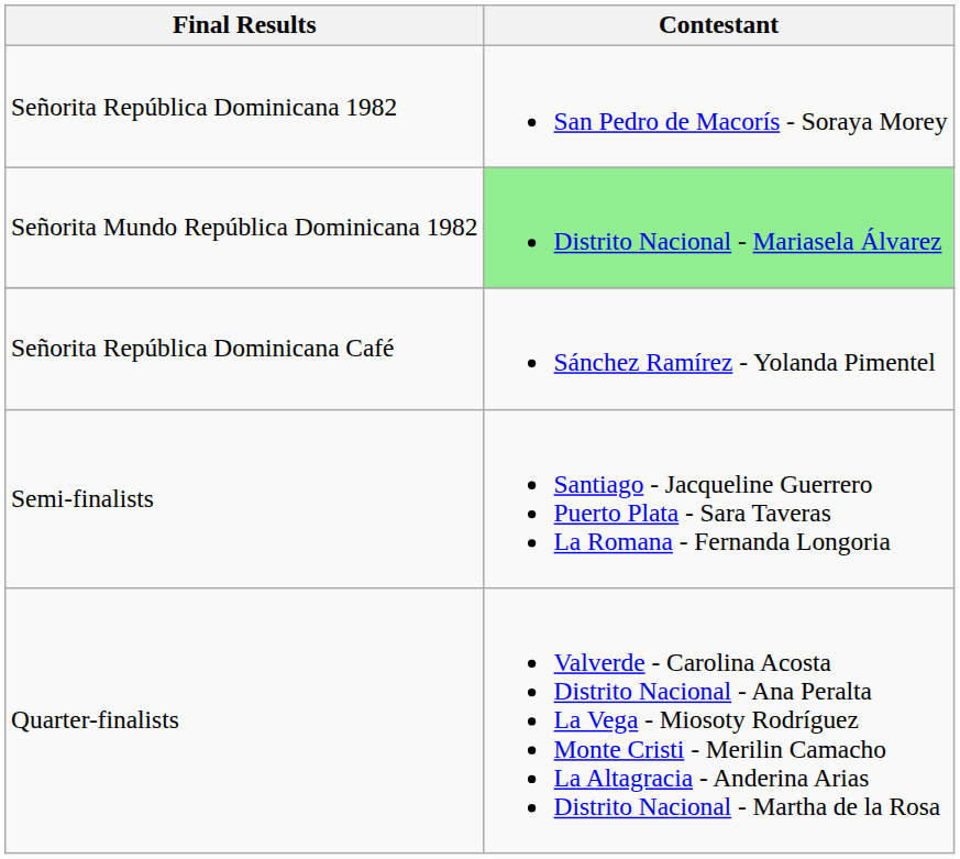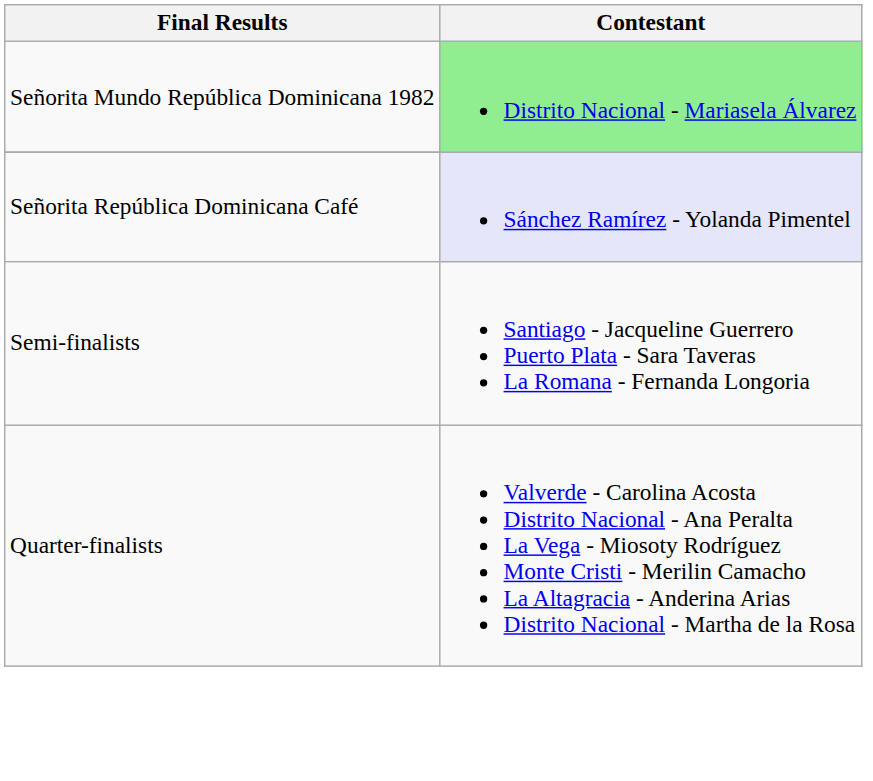 <table class="wikitable">
 <tr>
 <th>Final Results</th>
 <th>Contestant</th>
-</tr>
-<tr>
-<td>Señorita República Dominicana 1982</td>
-<td><br><ul><li><a href='#'>San Pedro de Macorís</a> - Soraya Morey</li></ul></td>
 </tr>
 <tr>
 <td>Señorita Mundo República Dominicana 1982</td>
 <td style="background: lightgreen;"><br><ul><li><a href='#'>Distrito Nacional</a> - <a href='#'>Mariasela Álvarez</a></li></ul></td>
 </tr>
 <tr>
 </tr>
 <tr>
 <td>Señorita República Dominicana Café</td>
-<td><br><ul><li><a href='#'>Sánchez Ramírez</a> - Yolanda Pimentel</li></ul></td>
+<td style="background: lavender;"><br><ul><li><a href='#'>Sánchez Ramírez</a> - Yolanda Pimentel</li></ul></td>
 </tr>
 <tr>
 <td>Semi-finalists</td>
 <td><br><ul><li><a href='#'>Santiago</a> - Jacqueline Guerrero</li><li><a href='#'>Puerto Plata</a> - Sara Taveras</li><li><a href='#'>La Romana</a> - Fernanda Longoria</li></ul></td>
 </tr>
 <tr>
 <td>Quarter-finalists</td>
 <td><br><ul><li><a href='#'>Valverde</a> - Carolina Acosta</li><li><a href='#'>Distrito Nacional</a> - Ana Peralta</li><li><a href='#'>La Vega</a> - Miosoty Rodríguez</li><li><a href='#'>Monte Cristi</a> - Merilin Camacho</li><li><a href='#'>La Altagracia</a> - Anderina Arias</li><li><a href='#'>Distrito Nacional</a> - Martha de la Rosa</li></ul></td>
 </tr>
 </table>
